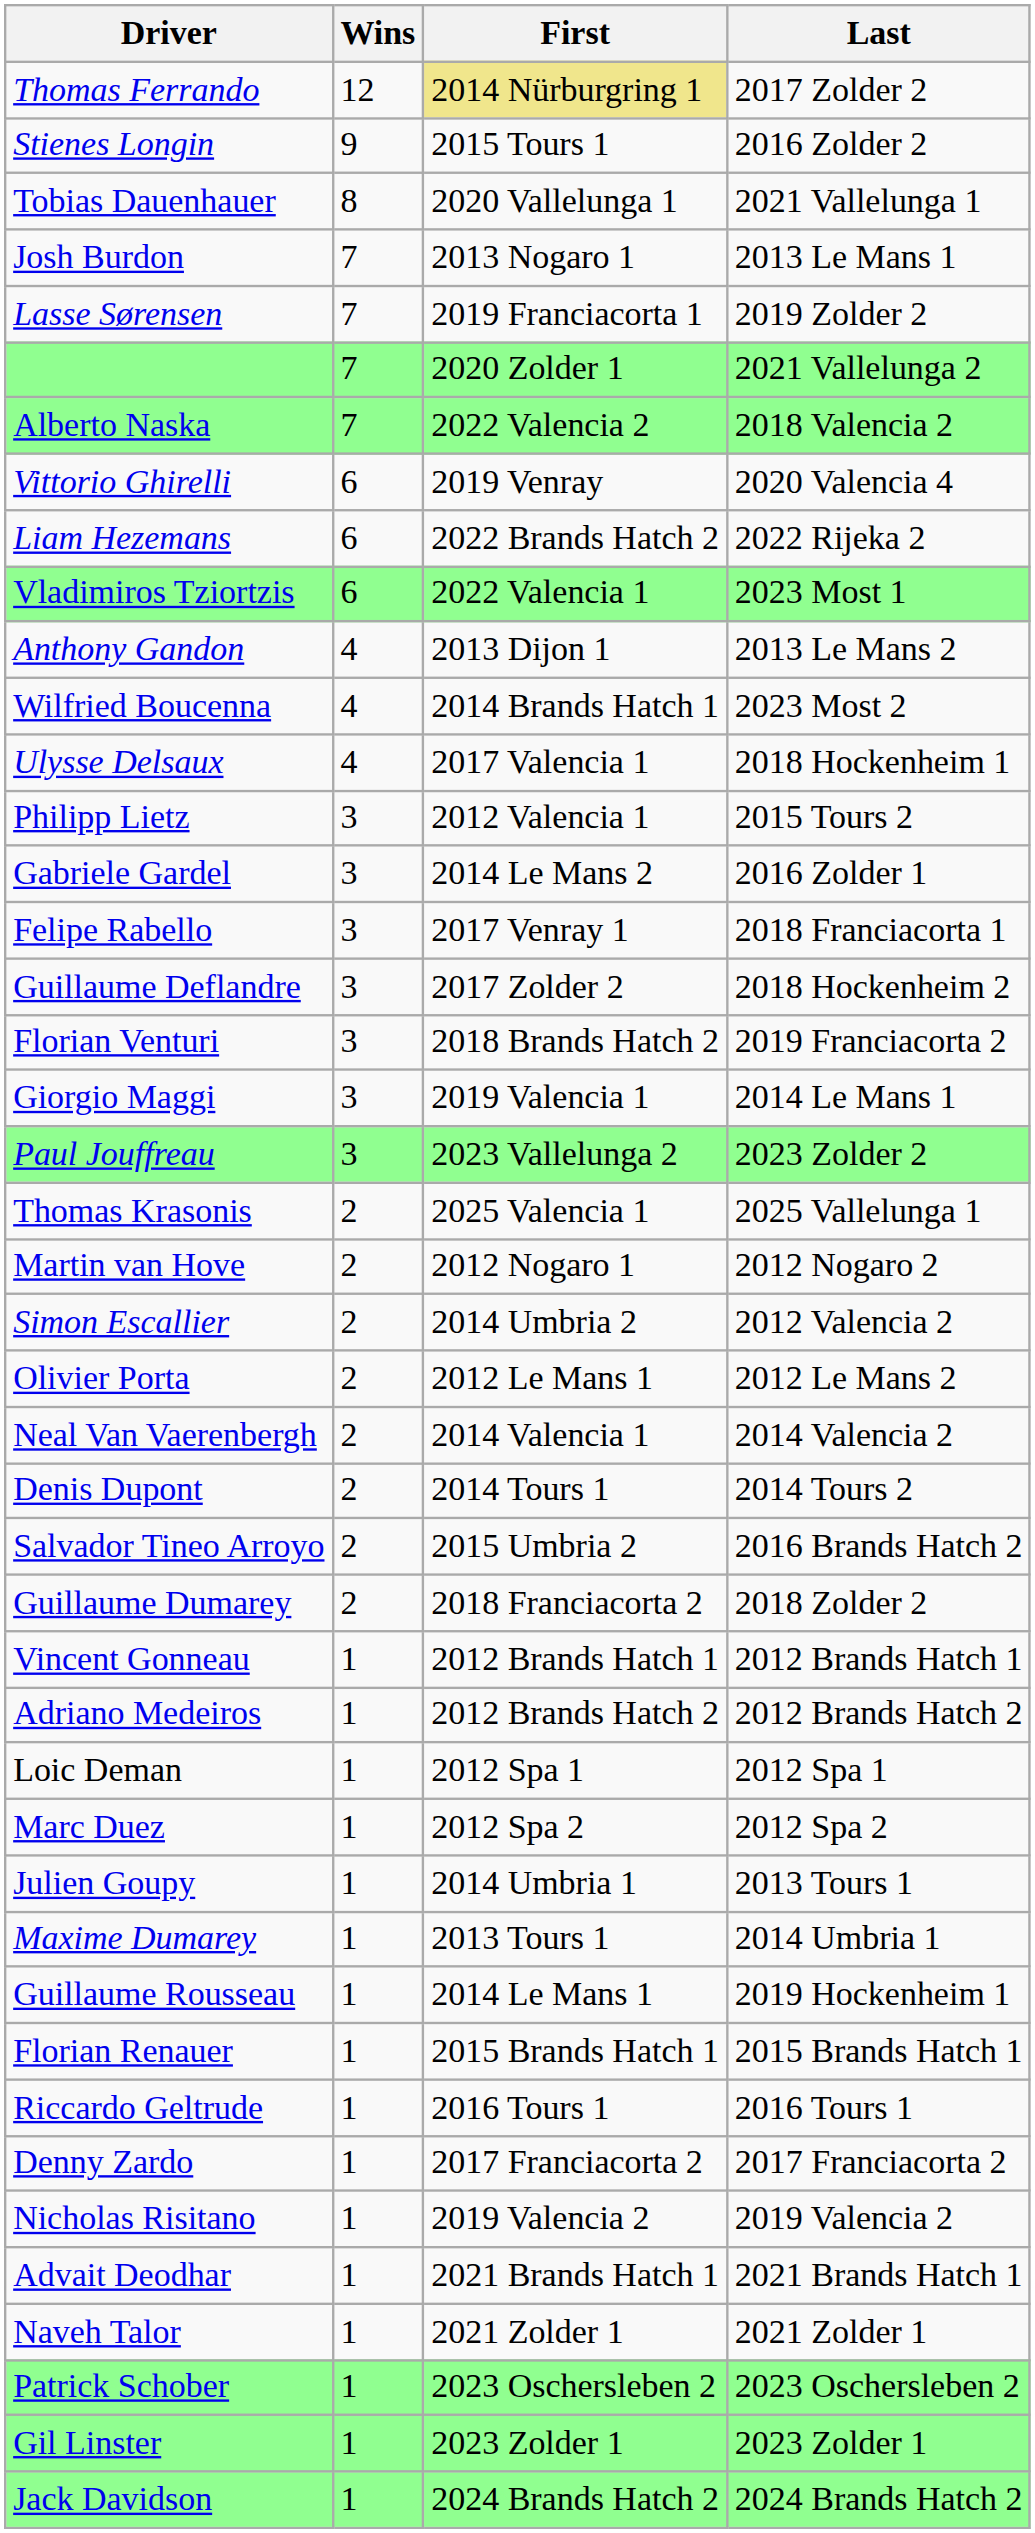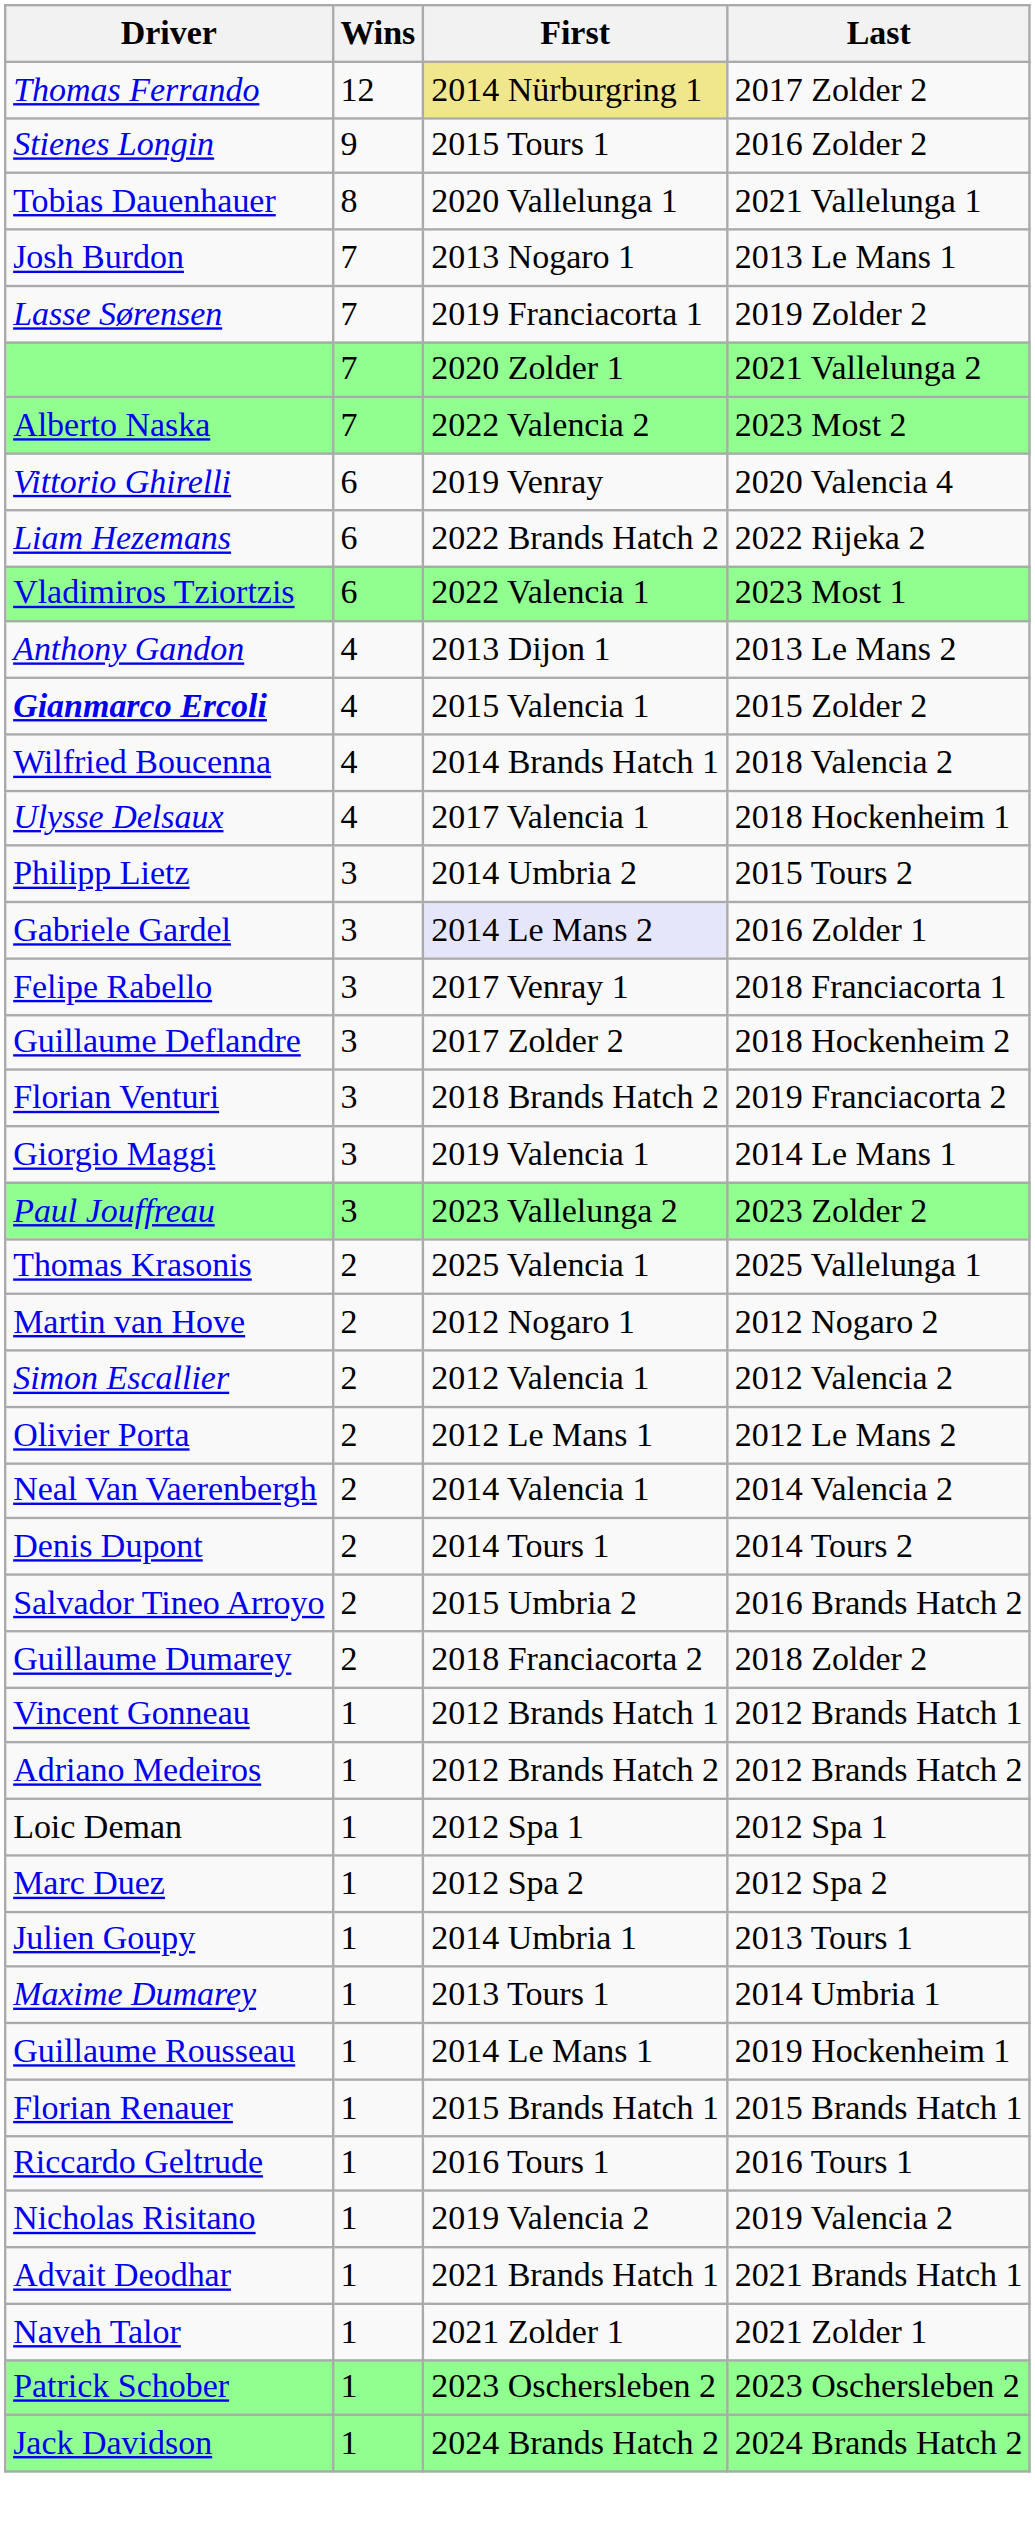 <table class="sortable plainrowheaders wikitable" style="font-size:90%">
 <tr>
 <th>Driver</th>
 <th>Wins</th>
 <th>First</th>
 <th>Last</th>
 </tr>
 <tr>
 <td> <em><a href='#'>Thomas Ferrando</a></em></td>
 <td>12</td>
 <td style="background: khaki;">2014 Nürburgring 1</td>
 <td>2017 Zolder 2</td>
 </tr>
 <tr>
 <td> <em><a href='#'>Stienes Longin</a></em></td>
 <td>9</td>
 <td>2015 Tours 1</td>
 <td>2016 Zolder 2</td>
 </tr>
 <tr>
 <td> <a href='#'>Tobias Dauenhauer</a></td>
 <td>8</td>
 <td>2020 Vallelunga 1</td>
 <td>2021 Vallelunga 1</td>
 </tr>
 <tr>
 <td> <a href='#'>Josh Burdon</a></td>
 <td>7</td>
 <td>2013 Nogaro 1</td>
 <td>2013 Le Mans 1</td>
 </tr>
 <tr>
 <td> <em><a href='#'>Lasse Sørensen</a></em></td>
 <td>7</td>
 <td>2019 Franciacorta 1</td>
 <td>2019 Zolder 2</td>
 </tr>
 <tr style="background:#90ff90;">
 <td> <em></em></td>
 <td>7</td>
 <td>2020 Zolder 1</td>
 <td>2021 Vallelunga 2</td>
 </tr>
 <tr style="background:#90ff90;">
 <td> <a href='#'>Alberto Naska</a></td>
 <td>7</td>
 <td>2022 Valencia 2</td>
-<td>2018 Valencia 2</td>
+<td>2023 Most 2</td>
 </tr>
 <tr>
 <td> <em><a href='#'>Vittorio Ghirelli</a></em></td>
 <td>6</td>
 <td>2019 Venray</td>
 <td>2020 Valencia 4</td>
 </tr>
 <tr>
 <td> <em><a href='#'>Liam Hezemans</a></em></td>
 <td>6</td>
 <td>2022 Brands Hatch 2</td>
 <td>2022 Rijeka 2</td>
 </tr>
 <tr style="background:#90ff90;">
 <td> <a href='#'>Vladimiros Tziortzis</a></td>
 <td>6</td>
 <td>2022 Valencia 1</td>
 <td>2023 Most 1</td>
 </tr>
 <tr>
 <td> <em><a href='#'>Anthony Gandon</a></em></td>
 <td>4</td>
 <td>2013 Dijon 1</td>
 <td>2013 Le Mans 2</td>
 </tr>
 <tr>
+<td> <strong><em><a href='#'>Gianmarco Ercoli</a></em></strong></td>
+<td>4</td>
+<td>2015 Valencia 1</td>
+<td>2015 Zolder 2</td>
+</tr>
+<tr>
 <td> <a href='#'>Wilfried Boucenna</a></td>
 <td>4</td>
 <td>2014 Brands Hatch 1</td>
-<td>2023 Most 2</td>
+<td>2018 Valencia 2</td>
 </tr>
 <tr>
 <td> <em><a href='#'>Ulysse Delsaux</a></em></td>
 <td>4</td>
 <td>2017 Valencia 1</td>
 <td>2018 Hockenheim 1</td>
 </tr>
 <tr>
 <td> <a href='#'>Philipp Lietz</a></td>
 <td>3</td>
-<td>2012 Valencia 1</td>
+<td>2014 Umbria 2</td>
 <td>2015 Tours 2</td>
 </tr>
 <tr>
 <td> <a href='#'>Gabriele Gardel</a></td>
 <td>3</td>
-<td>2014 Le Mans 2</td>
+<td style="background: lavender;">2014 Le Mans 2</td>
 <td>2016 Zolder 1</td>
 </tr>
 <tr>
 <td> <a href='#'>Felipe Rabello</a></td>
 <td>3</td>
 <td>2017 Venray 1</td>
 <td>2018 Franciacorta 1</td>
 </tr>
 <tr>
 <td> <a href='#'>Guillaume Deflandre</a></td>
 <td>3</td>
 <td>2017 Zolder 2</td>
 <td>2018 Hockenheim 2</td>
 </tr>
 <tr>
 <td> <a href='#'>Florian Venturi</a></td>
 <td>3</td>
 <td>2018 Brands Hatch 2</td>
 <td>2019 Franciacorta 2</td>
 </tr>
 <tr>
 <td> <a href='#'>Giorgio Maggi</a></td>
 <td>3</td>
 <td>2019 Valencia 1</td>
 <td>2014 Le Mans 1</td>
 </tr>
 <tr style="background:#90ff90;">
 <td> <em><a href='#'>Paul Jouffreau</a></em></td>
 <td>3</td>
 <td>2023 Vallelunga 2</td>
 <td>2023 Zolder 2</td>
 </tr>
 <tr>
 <td> <a href='#'>Thomas Krasonis</a></td>
 <td>2</td>
 <td>2025 Valencia 1</td>
 <td>2025 Vallelunga 1</td>
 </tr>
 <tr>
 <td> <a href='#'>Martin van Hove</a></td>
 <td>2</td>
 <td>2012 Nogaro 1</td>
 <td>2012 Nogaro 2</td>
 </tr>
 <tr>
 <td> <em><a href='#'>Simon Escallier</a></em></td>
 <td>2</td>
-<td>2014 Umbria 2</td>
+<td>2012 Valencia 1</td>
 <td>2012 Valencia 2</td>
 </tr>
 <tr>
 <td> <a href='#'>Olivier Porta</a></td>
 <td>2</td>
 <td>2012 Le Mans 1</td>
 <td>2012 Le Mans 2</td>
 </tr>
 <tr>
 <td> <a href='#'>Neal Van Vaerenbergh</a></td>
 <td>2</td>
 <td>2014 Valencia 1</td>
 <td>2014 Valencia 2</td>
 </tr>
 <tr>
 <td> <a href='#'>Denis Dupont</a></td>
 <td>2</td>
 <td>2014 Tours 1</td>
 <td>2014 Tours 2</td>
 </tr>
 <tr>
 <td> <a href='#'>Salvador Tineo Arroyo</a></td>
 <td>2</td>
 <td>2015 Umbria 2</td>
 <td>2016 Brands Hatch 2</td>
 </tr>
 <tr>
 <td> <a href='#'>Guillaume Dumarey</a></td>
 <td>2</td>
 <td>2018 Franciacorta 2</td>
 <td>2018 Zolder 2</td>
 </tr>
 <tr>
 <td> <a href='#'>Vincent Gonneau</a></td>
 <td>1</td>
 <td>2012 Brands Hatch 1</td>
 <td>2012 Brands Hatch 1</td>
 </tr>
 <tr>
 <td> <a href='#'>Adriano Medeiros</a></td>
 <td>1</td>
 <td>2012 Brands Hatch 2</td>
 <td>2012 Brands Hatch 2</td>
 </tr>
 <tr>
 <td> Loic Deman</td>
 <td>1</td>
 <td>2012 Spa 1</td>
 <td>2012 Spa 1</td>
 </tr>
 <tr>
 <td> <a href='#'>Marc Duez</a></td>
 <td>1</td>
 <td>2012 Spa 2</td>
 <td>2012 Spa 2</td>
 </tr>
 <tr>
 <td> <a href='#'>Julien Goupy</a></td>
 <td>1</td>
 <td>2014 Umbria 1</td>
 <td>2013 Tours 1</td>
 </tr>
 <tr>
 <td> <em><a href='#'>Maxime Dumarey</a></em></td>
 <td>1</td>
 <td>2013 Tours 1</td>
 <td>2014 Umbria 1</td>
 </tr>
 <tr>
 <td> <a href='#'>Guillaume Rousseau</a></td>
 <td>1</td>
 <td>2014 Le Mans 1</td>
 <td>2019 Hockenheim 1</td>
 </tr>
 <tr>
 <td> <a href='#'>Florian Renauer</a></td>
 <td>1</td>
 <td>2015 Brands Hatch 1</td>
 <td>2015 Brands Hatch 1</td>
 </tr>
 <tr>
 <td> <a href='#'>Riccardo Geltrude</a></td>
 <td>1</td>
 <td>2016 Tours 1</td>
 <td>2016 Tours 1</td>
 </tr>
 <tr>
-<td> <a href='#'>Denny Zardo</a></td>
-<td>1</td>
-<td>2017 Franciacorta 2</td>
-<td>2017 Franciacorta 2</td>
-</tr>
-<tr>
 <td> <a href='#'>Nicholas Risitano</a></td>
 <td>1</td>
 <td>2019 Valencia 2</td>
 <td>2019 Valencia 2</td>
 </tr>
 <tr>
 <td> <a href='#'>Advait Deodhar</a></td>
 <td>1</td>
 <td>2021 Brands Hatch 1</td>
 <td>2021 Brands Hatch 1</td>
 </tr>
 <tr>
 <td> <a href='#'>Naveh Talor</a></td>
 <td>1</td>
 <td>2021 Zolder 1</td>
 <td>2021 Zolder 1</td>
 </tr>
 <tr style="background:#90ff90;">
 <td> <a href='#'>Patrick Schober</a></td>
 <td>1</td>
 <td>2023 Oschersleben 2</td>
 <td>2023 Oschersleben 2</td>
 </tr>
 <tr style="background:#90ff90;">
-<td> <a href='#'>Gil Linster</a></td>
-<td>1</td>
-<td>2023 Zolder 1</td>
-<td>2023 Zolder 1</td>
-</tr>
-<tr style="background:#90ff90;">
 <td> <a href='#'>Jack Davidson</a></td>
 <td>1</td>
 <td>2024 Brands Hatch 2</td>
 <td>2024 Brands Hatch 2</td>
 </tr>
 </table>
